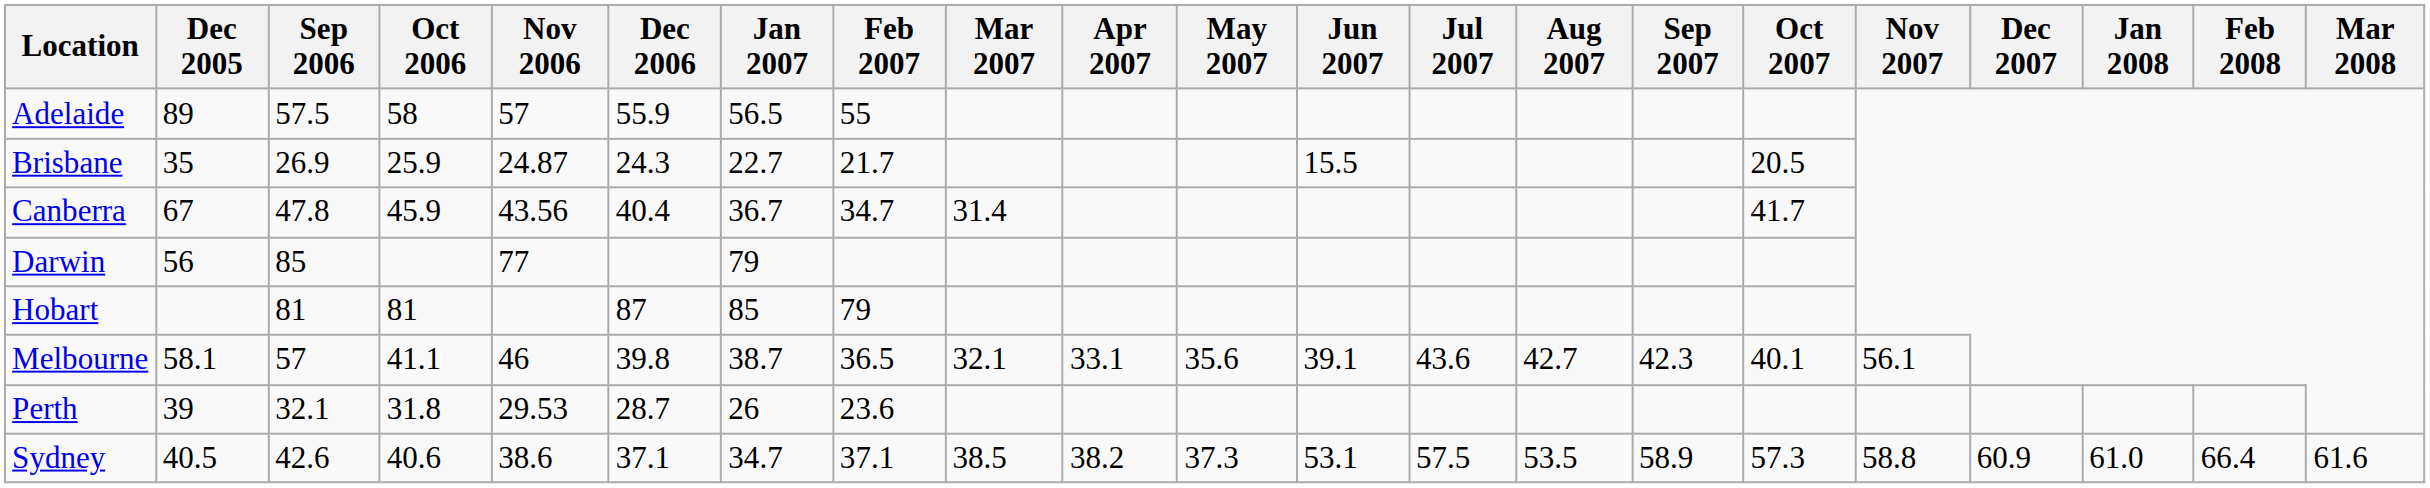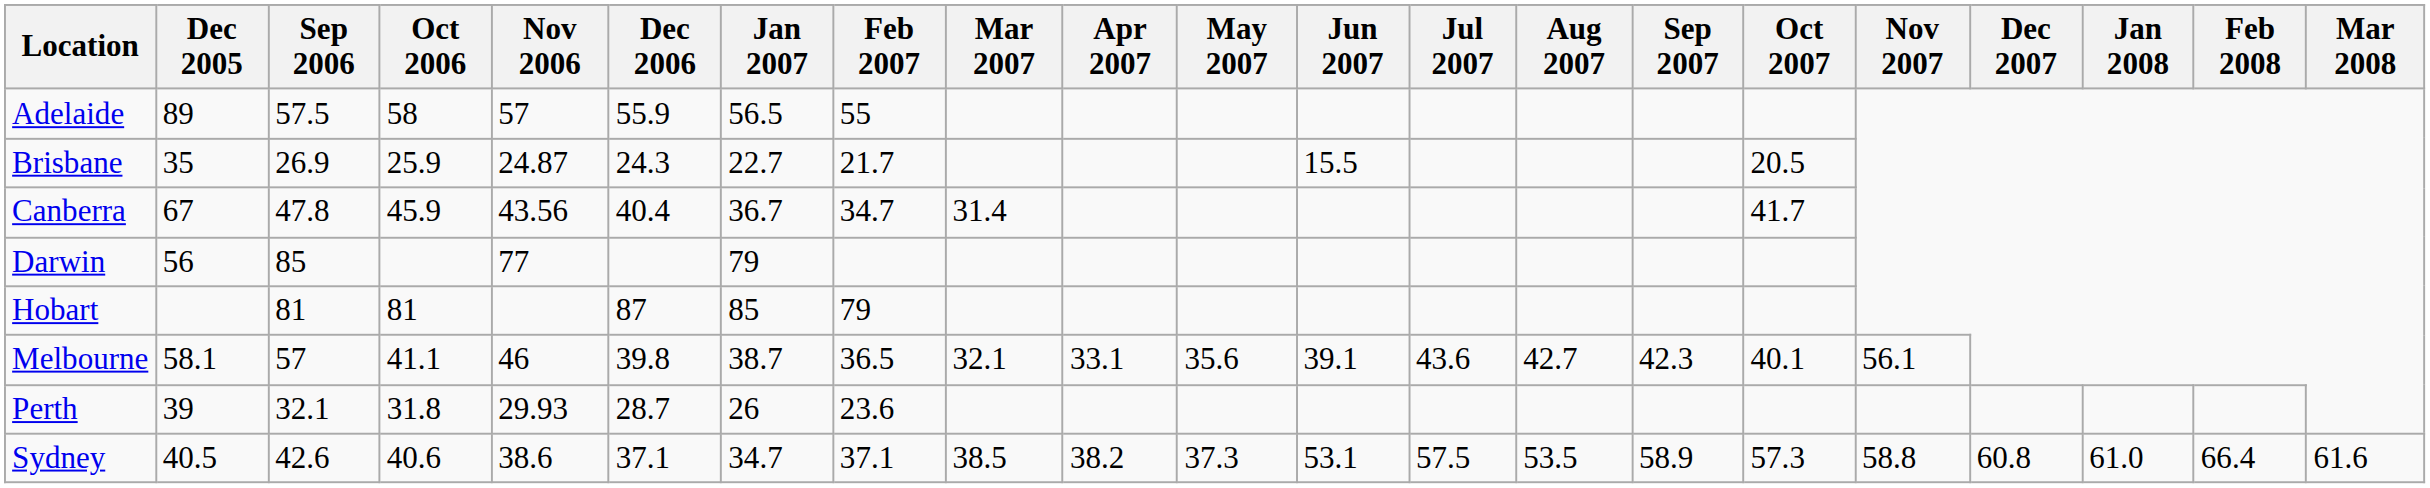 <table class="wikitable">
 <tr>
 <th>Location</th>
 <th>Dec 2005</th>
 <th>Sep 2006</th>
 <th>Oct 2006</th>
 <th>Nov 2006</th>
 <th>Dec 2006</th>
 <th>Jan 2007</th>
 <th>Feb 2007</th>
 <th>Mar 2007</th>
 <th>Apr 2007</th>
 <th>May 2007</th>
 <th>Jun 2007</th>
 <th>Jul 2007</th>
 <th>Aug 2007</th>
 <th>Sep 2007</th>
 <th>Oct 2007</th>
 <th>Nov 2007</th>
 <th>Dec 2007</th>
 <th>Jan 2008</th>
 <th>Feb 2008</th>
 <th>Mar 2008</th>
 </tr>
 <tr>
 <td><a href='#'>Adelaide</a></td>
 <td>89</td>
 <td>57.5</td>
 <td>58</td>
 <td>57</td>
 <td>55.9</td>
 <td>56.5</td>
 <td>55</td>
 <td></td>
 <td></td>
 <td></td>
 <td></td>
 <td></td>
 <td></td>
 <td></td>
 <td></td>
 </tr>
 <tr>
 <td><a href='#'>Brisbane</a></td>
 <td>35</td>
 <td>26.9</td>
 <td>25.9</td>
 <td>24.87</td>
 <td>24.3</td>
 <td>22.7</td>
 <td>21.7</td>
 <td></td>
 <td></td>
 <td></td>
 <td>15.5</td>
 <td></td>
 <td></td>
 <td></td>
 <td>20.5</td>
 </tr>
 <tr>
 <td><a href='#'>Canberra</a></td>
 <td>67</td>
 <td>47.8</td>
 <td>45.9</td>
 <td>43.56</td>
 <td>40.4</td>
 <td>36.7</td>
 <td>34.7</td>
 <td>31.4</td>
 <td></td>
 <td></td>
 <td></td>
 <td></td>
 <td></td>
 <td></td>
 <td>41.7</td>
 </tr>
 <tr>
 <td><a href='#'>Darwin</a></td>
 <td>56</td>
 <td>85</td>
 <td></td>
 <td>77</td>
 <td></td>
 <td>79</td>
 <td></td>
 <td></td>
 <td></td>
 <td></td>
 <td></td>
 <td></td>
 <td></td>
 <td></td>
 <td></td>
 </tr>
 <tr>
 <td><a href='#'>Hobart</a></td>
 <td></td>
 <td>81</td>
 <td>81</td>
 <td></td>
 <td>87</td>
 <td>85</td>
 <td>79</td>
 <td></td>
 <td></td>
 <td></td>
 <td></td>
 <td></td>
 <td></td>
 <td></td>
 <td></td>
 </tr>
 <tr>
 <td><a href='#'>Melbourne</a></td>
 <td>58.1</td>
 <td>57</td>
 <td>41.1</td>
 <td>46</td>
 <td>39.8</td>
 <td>38.7</td>
 <td>36.5</td>
 <td>32.1</td>
 <td>33.1</td>
 <td>35.6</td>
 <td>39.1</td>
 <td>43.6</td>
 <td>42.7</td>
 <td>42.3</td>
 <td>40.1</td>
 <td>56.1</td>
 </tr>
 <tr>
 <td><a href='#'>Perth</a></td>
 <td>39</td>
 <td>32.1</td>
 <td>31.8</td>
-<td>29.53</td>
+<td>29.93</td>
 <td>28.7</td>
 <td>26</td>
 <td>23.6</td>
 <td></td>
 <td></td>
 <td></td>
 <td></td>
 <td></td>
 <td></td>
 <td></td>
 <td></td>
 <td></td>
 <td></td>
 <td></td>
 <td></td>
 </tr>
 <tr>
 <td><a href='#'>Sydney</a></td>
 <td>40.5</td>
 <td>42.6</td>
 <td>40.6</td>
 <td>38.6</td>
 <td>37.1</td>
 <td>34.7</td>
 <td>37.1</td>
 <td>38.5</td>
 <td>38.2</td>
 <td>37.3</td>
 <td>53.1</td>
 <td>57.5</td>
 <td>53.5</td>
 <td>58.9</td>
 <td>57.3</td>
 <td>58.8</td>
-<td>60.9</td>
+<td>60.8</td>
 <td>61.0</td>
 <td>66.4</td>
 <td>61.6</td>
 </tr>
 </table>
